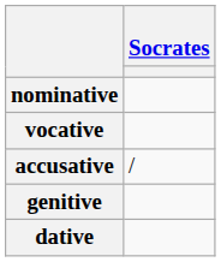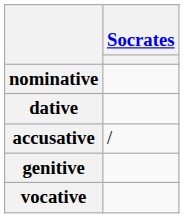 <table class="wikitable polytonic">
 <tr>
 <th rowspan="2"></th>
 <th><br><a href='#'>Socrates</a></th>
 </tr>
 <tr>
 <th></th>
 </tr>
 <tr>
 <th>nominative</th>
 <td></td>
 </tr>
 <tr>
-<th>vocative</th>
+<th>dative</th>
 <td></td>
 </tr>
 <tr>
 <th>accusative</th>
 <td>/</td>
 </tr>
 <tr>
 <th>genitive</th>
 <td></td>
 </tr>
 <tr>
-<th>dative</th>
+<th>vocative</th>
 <td></td>
 </tr>
 </table>
